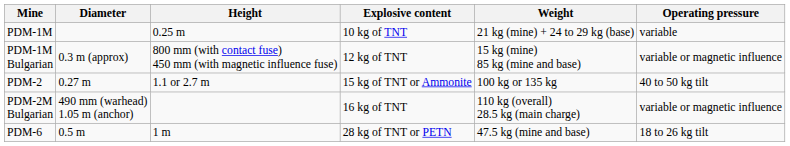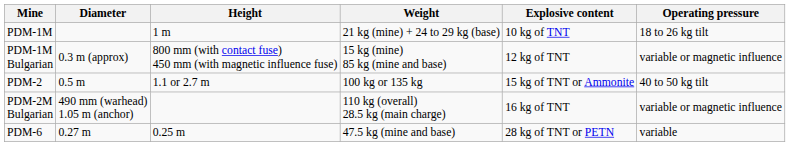 <table class = wikitable>
 <tr>
 <th>Mine</th>
 <th>Diameter</th>
 <th>Height</th>
+<th>Weight</th>
 <th>Explosive content</th>
-<th>Weight</th>
 <th>Operating pressure</th>
 </tr>
 <tr>
 <td>PDM-1M</td>
 <td></td>
-<td>0.25 m</td>
+<td>1 m</td>
+<td>21 kg (mine) + 24 to 29 kg (base)</td>
 <td>10 kg of <a href='#'>TNT</a></td>
-<td>21 kg (mine) + 24 to 29 kg (base)</td>
-<td>variable</td>
+<td>18 to 26 kg tilt</td>
 </tr>
 <tr>
 <td>PDM-1M <br> Bulgarian</td>
 <td>0.3 m (approx)</td>
 <td>800 mm (with <a href='#'>contact fuse</a>) <br> 450 mm (with magnetic influence fuse)</td>
+<td>15 kg (mine) <br> 85 kg (mine and base)</td>
 <td>12 kg of TNT</td>
-<td>15 kg (mine) <br> 85 kg (mine and base)</td>
 <td>variable or magnetic influence</td>
 </tr>
 <tr>
 <td>PDM-2</td>
-<td>0.27 m</td>
+<td>0.5 m</td>
 <td>1.1 or 2.7 m</td>
+<td>100 kg or 135 kg</td>
 <td>15 kg of TNT or <a href='#'>Ammonite</a></td>
-<td>100 kg or 135 kg</td>
 <td>40 to 50 kg tilt</td>
 </tr>
 <tr>
 <td>PDM-2M <br> Bulgarian</td>
 <td>490 mm (warhead) <br> 1.05 m (anchor)</td>
 <td></td>
+<td>110 kg (overall) <br> 28.5 kg (main charge)</td>
 <td>16 kg of TNT</td>
-<td>110 kg (overall) <br> 28.5 kg (main charge)</td>
 <td>variable or magnetic influence</td>
 </tr>
 <tr>
 <td>PDM-6</td>
-<td>0.5 m</td>
-<td>1 m</td>
+<td>0.27 m</td>
+<td>0.25 m</td>
+<td>47.5 kg (mine and base)</td>
 <td>28 kg of TNT or <a href='#'>PETN</a></td>
-<td>47.5 kg (mine and base)</td>
-<td>18 to 26 kg tilt</td>
+<td>variable</td>
 </tr>
 </table>
